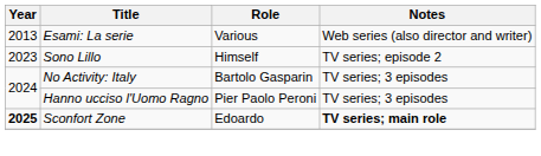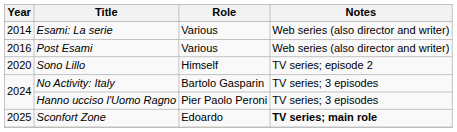 <table class="wikitable sortable">
 <tr>
 <th>Year</th>
 <th>Title</th>
 <th>Role</th>
 <th class="unsortable">Notes</th>
 </tr>
 <tr>
-<td>2013</td>
+<td>2014</td>
 <td><em>Esami: La serie</em></td>
 <td>Various</td>
 <td>Web series (also director and writer)</td>
 </tr>
 <tr>
-<td>2023</td>
+<td>2016</td>
+<td><em>Post Esami</em></td>
+<td>Various</td>
+<td>Web series (also director and writer)</td>
+</tr>
+<tr>
+<td>2020</td>
 <td><em>Sono Lillo</em></td>
 <td>Himself</td>
 <td>TV series; episode 2</td>
 </tr>
 <tr>
 <td rowspan="2">2024</td>
 <td><em>No Activity: Italy</em></td>
 <td>Bartolo Gasparin</td>
 <td>TV series; 3 episodes</td>
 </tr>
 <tr>
 <td><em>Hanno ucciso l'Uomo Ragno</em></td>
 <td>Pier Paolo Peroni</td>
 <td>TV series; 3 episodes</td>
 </tr>
 <tr>
-<td><strong>2025</strong></td>
+<td>2025</td>
 <td><em>Sconfort Zone</em></td>
 <td>Edoardo</td>
 <td><strong>TV series; main role</strong></td>
 </tr>
 <tr>
 </tr>
 </table>
